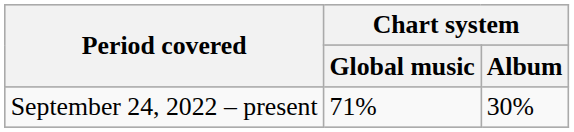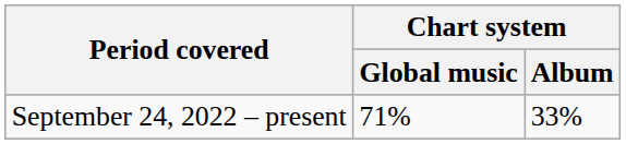 <table class="wikitable">
 <tr>
 <th rowspan="2">Period covered</th>
 <th colspan="2">Chart system</th>
 </tr>
 <tr>
 <th scope="col">Global music</th>
 <th scope="col">Album</th>
 </tr>
 <tr>
 <td>September 24, 2022 – present</td>
 <td>71%</td>
-<td>30%</td>
+<td>33%</td>
 </tr>
 </table>
